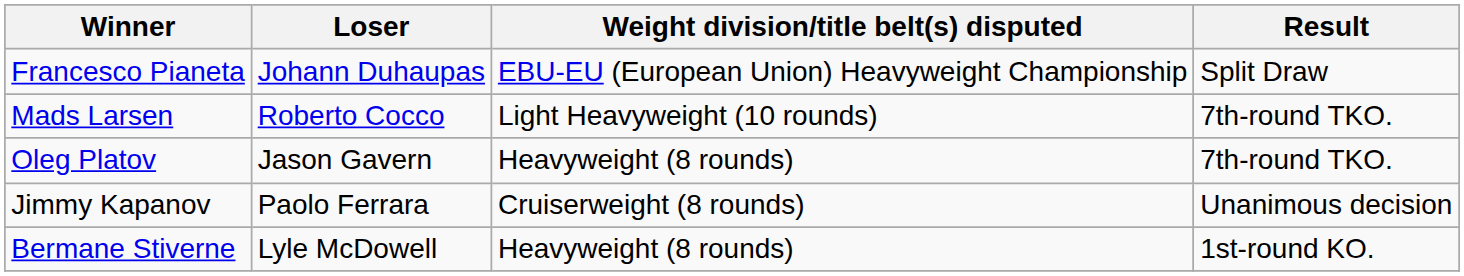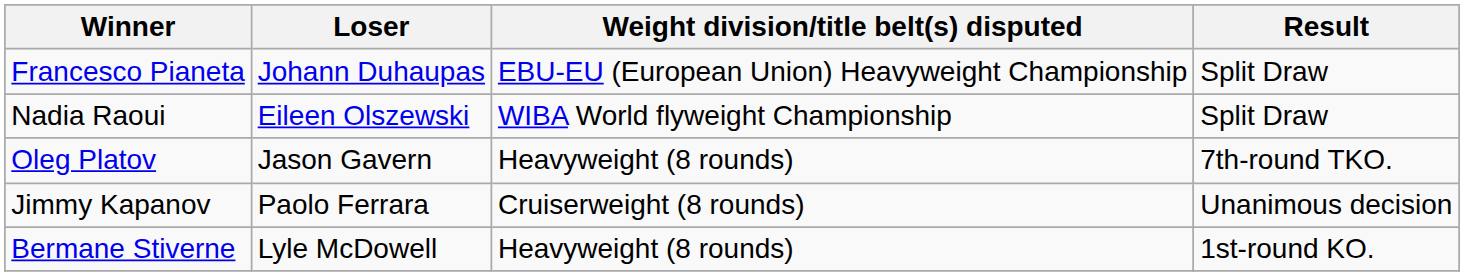 <table class=wikitable>
 <tr>
 <th>Winner</th>
 <th>Loser</th>
 <th>Weight division/title belt(s) disputed</th>
 <th>Result</th>
 </tr>
 <tr>
 <td> <a href='#'>Francesco Pianeta</a></td>
 <td> <a href='#'>Johann Duhaupas</a></td>
 <td><a href='#'>EBU-EU</a> (European Union) Heavyweight Championship</td>
 <td>Split Draw</td>
 </tr>
 <tr>
-<td> <a href='#'>Mads Larsen</a></td>
-<td> <a href='#'>Roberto Cocco</a></td>
-<td>Light Heavyweight (10 rounds)</td>
-<td>7th-round TKO.</td>
+<td> Nadia Raoui</td>
+<td> <a href='#'>Eileen Olszewski</a></td>
+<td><a href='#'>WIBA</a> World flyweight Championship</td>
+<td>Split Draw</td>
 </tr>
 <tr>
 <td> <a href='#'>Oleg Platov</a></td>
 <td> Jason Gavern</td>
 <td>Heavyweight (8 rounds)</td>
 <td>7th-round TKO.</td>
 </tr>
 <tr>
 <td> Jimmy Kapanov</td>
 <td> Paolo Ferrara</td>
 <td>Cruiserweight (8 rounds)</td>
 <td>Unanimous decision</td>
 </tr>
 <tr>
 <td> <a href='#'>Bermane Stiverne</a></td>
 <td> Lyle McDowell</td>
 <td>Heavyweight (8 rounds)</td>
 <td>1st-round KO.</td>
 </tr>
 </table>
